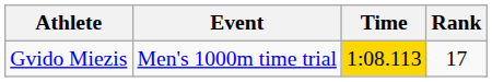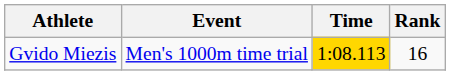 <table class=wikitable style="font-size:90%">
 <tr>
 <th>Athlete</th>
 <th>Event</th>
 <th>Time</th>
 <th>Rank</th>
 </tr>
 <tr align=center>
 <td align=left><a href='#'>Gvido Miezis</a></td>
 <td align=left><a href='#'>Men's 1000m time trial</a></td>
 <td style="background: gold;">1:08.113</td>
-<td>17</td>
+<td>16</td>
 </tr>
 </table>
